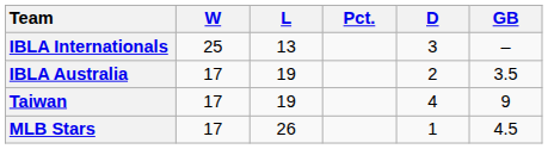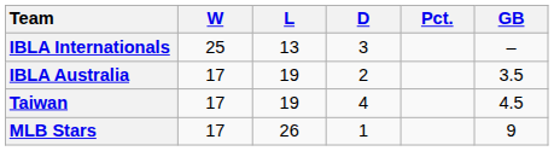 <table class="wikitable plainrowheaders" border="1" style="text-align:center">
 <tr>
 <th scope="col" style="text-align:left;width:150px">Team</th>
 <th scope="col" width=60><a href='#'>W</a></th>
 <th scope="col" width=60><a href='#'>L</a></th>
+<th scope="col" width=60><a href='#'>D</a></th>
 <th scope="col" width=60><a href='#'>Pct.</a></th>
-<th scope="col" width=60><a href='#'>D</a></th>
 <th scope="col" width=60><a href='#'>GB</a></th>
 </tr>
 <tr>
 <th scope="row" style="text-align:left;"><a href='#'>IBLA Internationals</a></th>
 <td>25</td>
 <td>13</td>
+<td>3</td>
 <td></td>
-<td>3</td>
 <td>–</td>
 </tr>
 <tr>
 <th scope="row" style="text-align:left;"><a href='#'>IBLA Australia</a></th>
 <td>17</td>
 <td>19</td>
+<td>2</td>
 <td></td>
-<td>2</td>
 <td>3.5</td>
 </tr>
 <tr>
 <th scope="row" style="text-align:left;"><a href='#'>Taiwan</a></th>
 <td>17</td>
 <td>19</td>
+<td>4</td>
 <td></td>
-<td>4</td>
-<td>9</td>
+<td>4.5</td>
 </tr>
 <tr>
 <th scope="row" style="text-align:left;"><a href='#'>MLB Stars</a></th>
 <td>17</td>
 <td>26</td>
+<td>1</td>
 <td></td>
-<td>1</td>
-<td>4.5</td>
+<td>9</td>
 </tr>
 </table>
